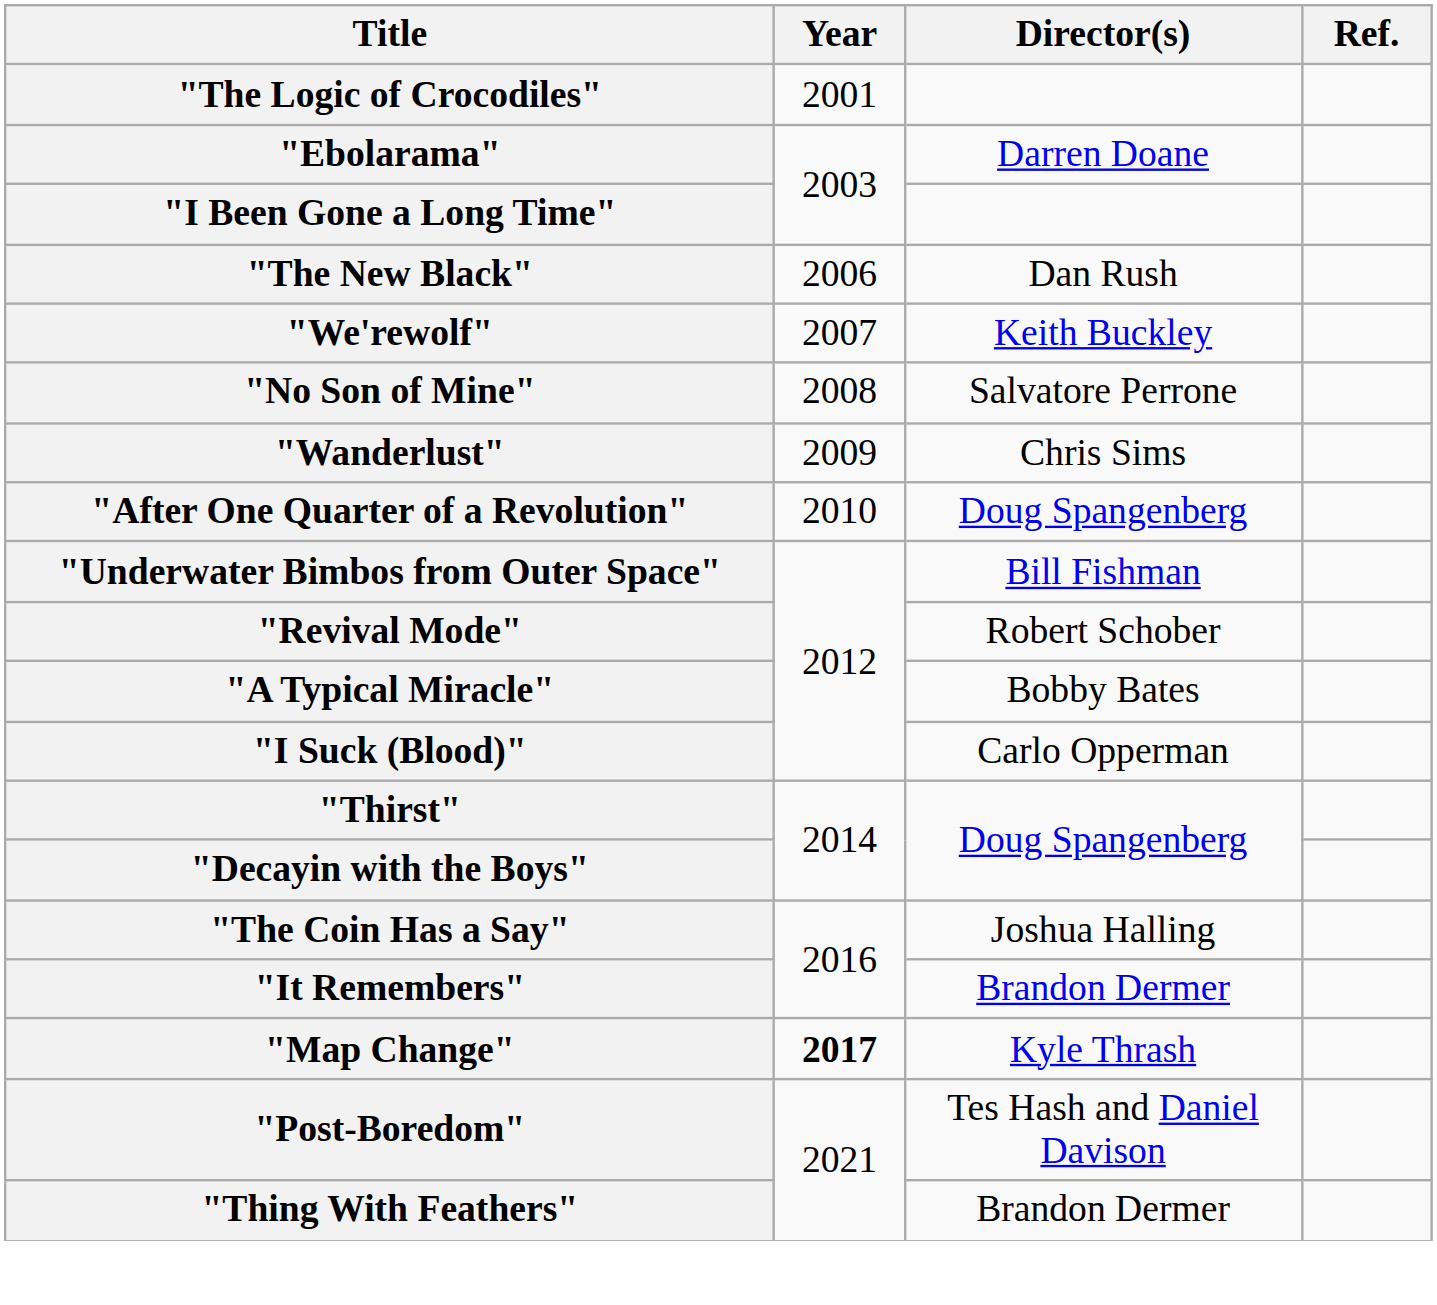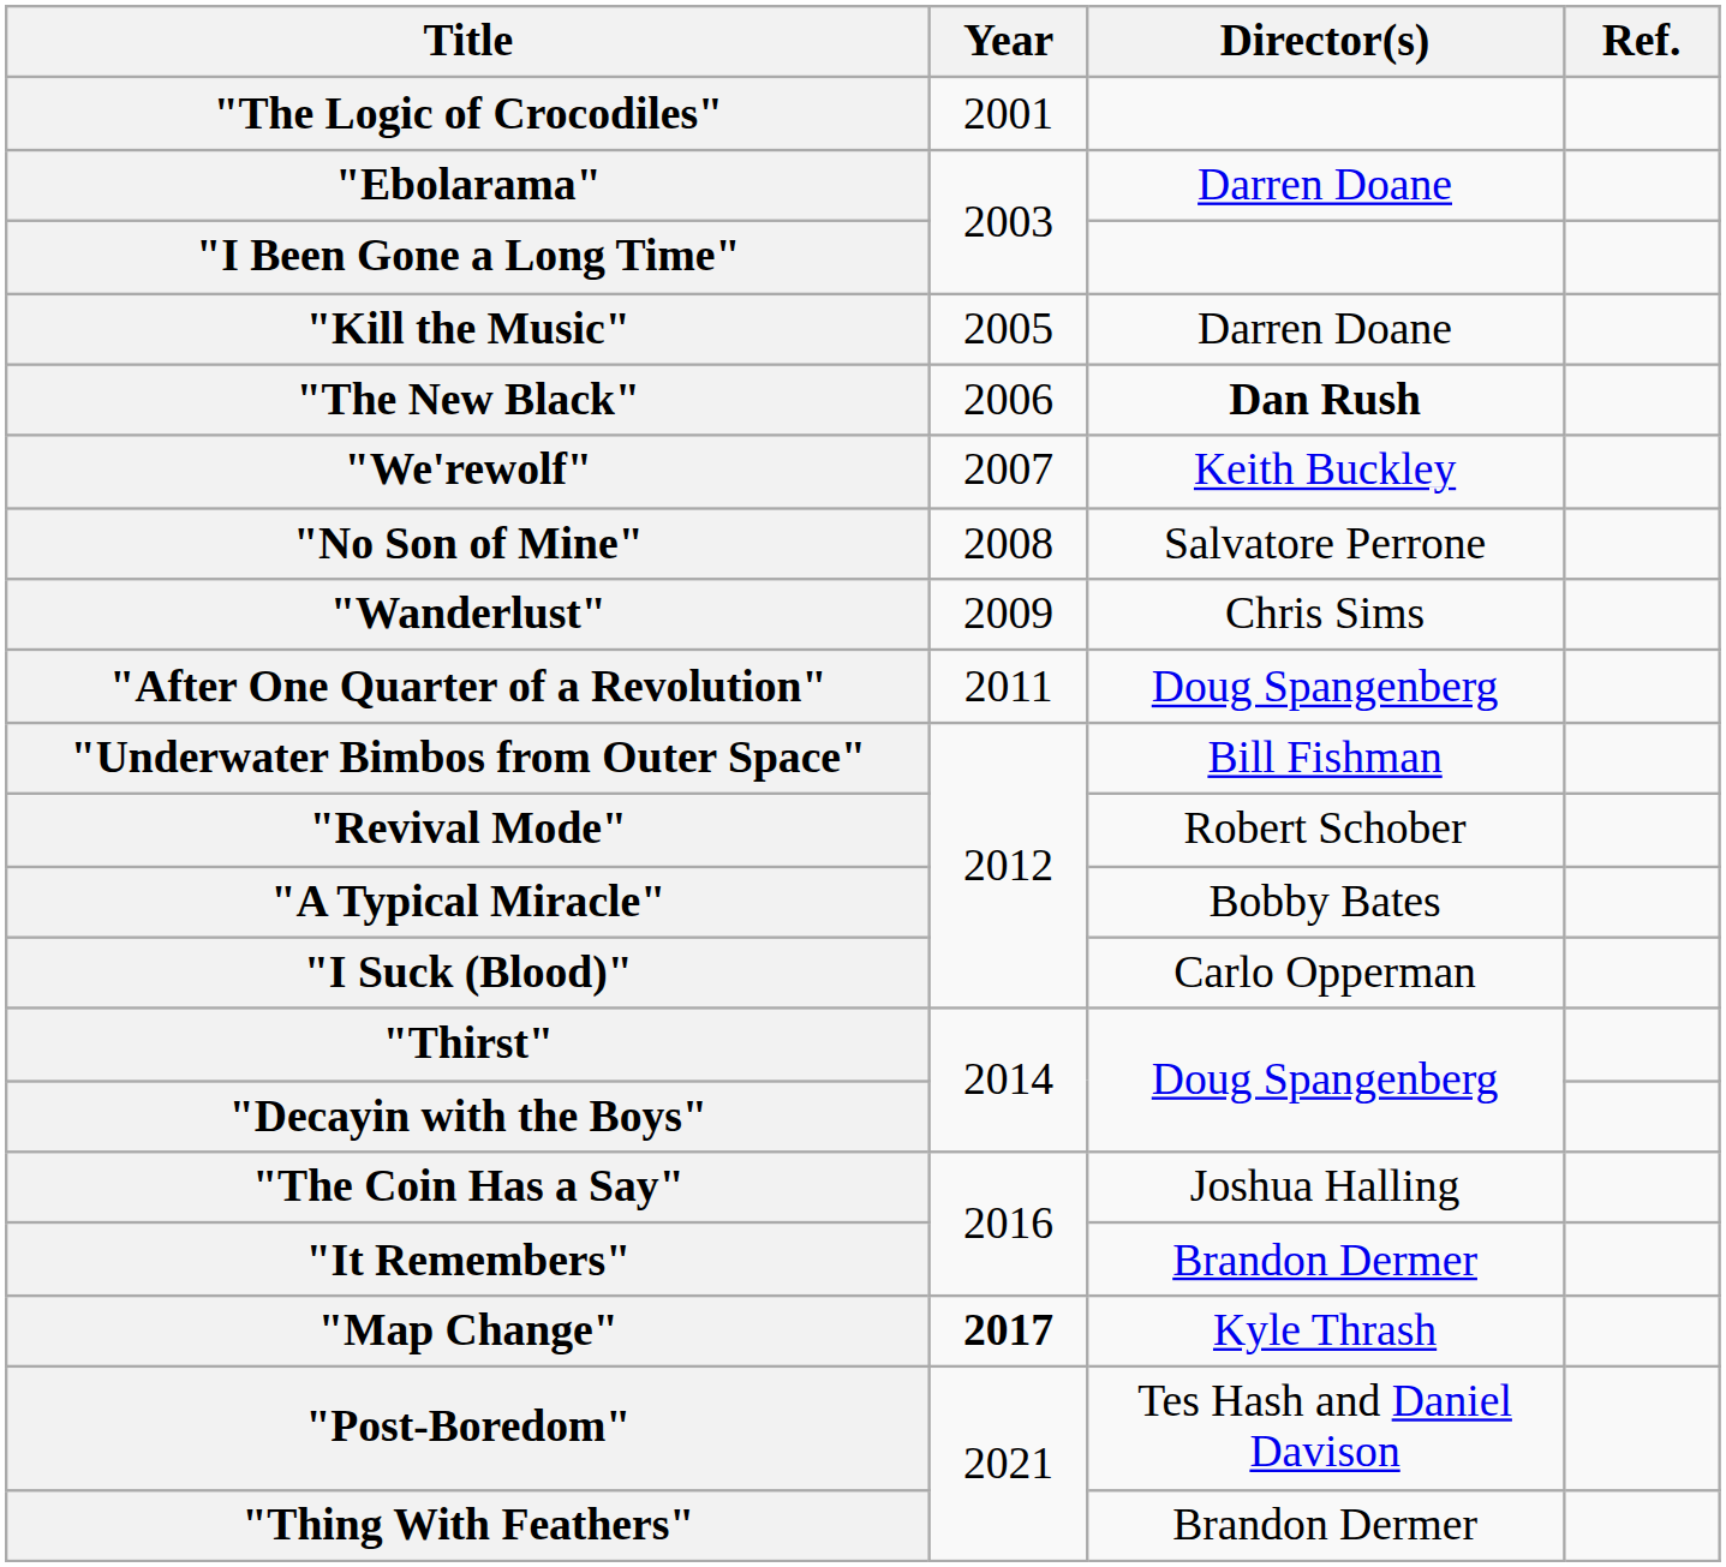 <table class="wikitable plainrowheaders" style="text-align:center;">
 <tr>
 <th scope="col" style="width:20em;">Title</th>
 <th scope="col" style="width:3em;">Year</th>
 <th scope="col">Director(s)</th>
 <th scope="col" style="width:3em;">Ref.</th>
 </tr>
 <tr>
 <th scope="row">"The Logic of Crocodiles"</th>
 <td>2001</td>
 <td></td>
 <td></td>
 </tr>
 <tr>
 <th scope="row">"Ebolarama"</th>
 <td rowspan="2">2003</td>
 <td><a href='#'>Darren Doane</a></td>
 <td></td>
 </tr>
 <tr>
 <th scope="row">"I Been Gone a Long Time"</th>
 <td></td>
 <td></td>
 </tr>
 <tr>
+<th scope="row">"Kill the Music"</th>
+<td>2005</td>
+<td>Darren Doane</td>
+<td></td>
+</tr>
+<tr>
 <th scope="row">"The New Black"</th>
 <td>2006</td>
-<td>Dan Rush</td>
+<td><strong>Dan Rush</strong></td>
 <td></td>
 </tr>
 <tr>
 <th scope="row">"We'rewolf"</th>
 <td>2007</td>
 <td><a href='#'>Keith Buckley</a></td>
 <td></td>
 </tr>
 <tr>
 <th scope="row">"No Son of Mine"</th>
 <td>2008</td>
 <td>Salvatore Perrone</td>
 <td></td>
 </tr>
 <tr>
 <th scope="row">"Wanderlust"</th>
 <td>2009</td>
 <td>Chris Sims</td>
 <td></td>
 </tr>
 <tr>
 <th scope="row">"After One Quarter of a Revolution"</th>
-<td>2010</td>
+<td>2011</td>
 <td><a href='#'>Doug Spangenberg</a></td>
 <td></td>
 </tr>
 <tr>
 <th scope="row">"Underwater Bimbos from Outer Space"</th>
 <td rowspan="4">2012</td>
 <td><a href='#'>Bill Fishman</a></td>
 <td></td>
 </tr>
 <tr>
 <th scope="row">"Revival Mode"</th>
 <td>Robert Schober</td>
 <td></td>
 </tr>
 <tr>
 <th scope="row">"A Typical Miracle"</th>
 <td>Bobby Bates</td>
 <td></td>
 </tr>
 <tr>
 <th scope="row">"I Suck (Blood)"</th>
 <td>Carlo Opperman</td>
 <td></td>
 </tr>
 <tr>
 <th scope="row">"Thirst"</th>
 <td rowspan="2">2014</td>
 <td rowspan="2"><a href='#'>Doug Spangenberg</a></td>
 <td></td>
 </tr>
 <tr>
 <th scope="row">"Decayin with the Boys"</th>
 <td></td>
 </tr>
 <tr>
 <th scope="row">"The Coin Has a Say"</th>
 <td rowspan="2">2016</td>
 <td>Joshua Halling</td>
 <td></td>
 </tr>
 <tr>
 <th scope="row">"It Remembers"</th>
 <td><a href='#'>Brandon Dermer</a></td>
 <td></td>
 </tr>
 <tr>
 <th scope="row">"Map Change"</th>
 <td><strong>2017</strong></td>
 <td><a href='#'>Kyle Thrash</a></td>
 <td></td>
 </tr>
 <tr>
 <th scope="row">"Post-Boredom"</th>
 <td rowspan="2">2021</td>
 <td>Tes Hash and <a href='#'>Daniel Davison</a></td>
 <td></td>
 </tr>
 <tr>
 <th scope="row">"Thing With Feathers"</th>
 <td>Brandon Dermer</td>
 <td></td>
 </tr>
 </table>
